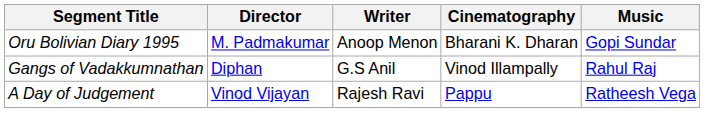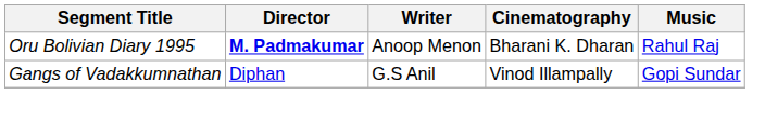 <table class="wikitable sortable" style="background:#ffffff;">
 <tr>
 <th>Segment Title</th>
 <th>Director</th>
 <th>Writer</th>
 <th>Cinematography</th>
 <th>Music</th>
 </tr>
 <tr>
 <td><em>Oru Bolivian Diary 1995</em></td>
-<td><a href='#'>M. Padmakumar</a></td>
+<td><strong><a href='#'>M. Padmakumar</a></strong></td>
 <td>Anoop Menon</td>
 <td>Bharani K. Dharan</td>
-<td><a href='#'>Gopi Sundar</a></td>
+<td><a href='#'>Rahul Raj</a></td>
 </tr>
 <tr>
 <td><em>Gangs of Vadakkumnathan</em></td>
 <td><a href='#'>Diphan</a></td>
 <td>G.S Anil</td>
 <td>Vinod Illampally</td>
-<td><a href='#'>Rahul Raj</a></td>
-</tr>
-<tr>
-<td><em>A Day of Judgement</em></td>
-<td><a href='#'>Vinod Vijayan</a></td>
-<td>Rajesh Ravi</td>
-<td><a href='#'>Pappu</a></td>
-<td><a href='#'>Ratheesh Vega</a></td>
+<td><a href='#'>Gopi Sundar</a></td>
 </tr>
 <tr>
 </tr>
 </table>
